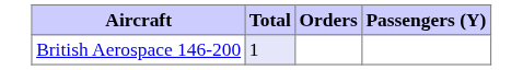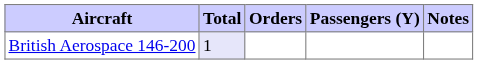 <table class="toccolours" border="1" cellpadding="3" style="margin:1em auto; border-collapse:collapse">
 <tr bgcolor=#ccccff>
 <th>Aircraft</th>
 <th>Total</th>
 <th>Orders</th>
 <th>Passengers (Y)</th>
+<th>Notes</th>
 </tr>
 <tr>
 <td><a href='#'>British Aerospace 146-200</a></td>
 <td style="background: lavender;">1</td>
 <td></td>
 <td></td>
+<td></td>
 </tr>
 </table>
